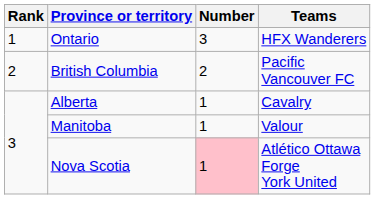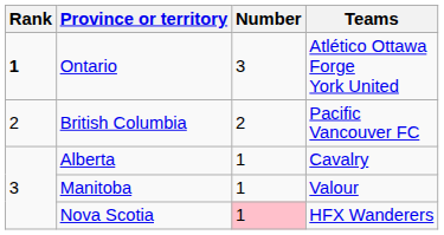 <table class="wikitable">
 <tr>
 <th>Rank</th>
 <th><a href='#'>Province or territory</a></th>
 <th>Number</th>
 <th>Teams</th>
 </tr>
 <tr>
-<td>1</td>
+<td><strong>1</strong></td>
 <td> <a href='#'>Ontario</a></td>
 <td>3</td>
-<td><a href='#'>HFX Wanderers</a></td>
+<td><a href='#'>Atlético Ottawa</a><br><a href='#'>Forge</a><br><a href='#'>York United</a></td>
 </tr>
 <tr>
 <td>2</td>
 <td> <a href='#'>British Columbia</a></td>
 <td>2</td>
 <td><a href='#'>Pacific</a><br><a href='#'>Vancouver FC</a></td>
 </tr>
 <tr>
 <td rowspan="3">3</td>
 <td> <a href='#'>Alberta</a></td>
 <td>1</td>
 <td><a href='#'>Cavalry</a></td>
 </tr>
 <tr>
 <td> <a href='#'>Manitoba</a></td>
 <td>1</td>
 <td><a href='#'>Valour</a></td>
 </tr>
 <tr>
 <td> <a href='#'>Nova Scotia</a></td>
 <td style="background: pink;">1</td>
-<td><a href='#'>Atlético Ottawa</a><br><a href='#'>Forge</a><br><a href='#'>York United</a></td>
+<td><a href='#'>HFX Wanderers</a></td>
 </tr>
 </table>
